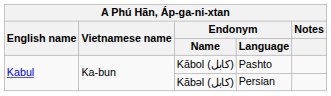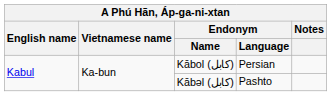 <table class="wikitable sortable">
 <tr>
 <th colspan="5"> A Phú Hãn, Áp-ga-ni-xtan</th>
 </tr>
 <tr>
 <th rowspan="2">English name</th>
 <th rowspan="2">Vietnamese name</th>
 <th colspan="2">Endonym</th>
 <th>Notes</th>
 </tr>
 <tr>
 <th>Name</th>
 <th>Language</th>
 <th></th>
 </tr>
 <tr>
 <td rowspan="2"><a href='#'>Kabul</a></td>
 <td rowspan="2">Ka-bun</td>
 <td>Kābol (کابل)</td>
-<td>Pashto</td>
+<td>Persian</td>
 <td></td>
 </tr>
 <tr>
 <td>Kābəl (کابل)</td>
-<td>Persian</td>
+<td>Pashto</td>
 <td></td>
 </tr>
 </table>
